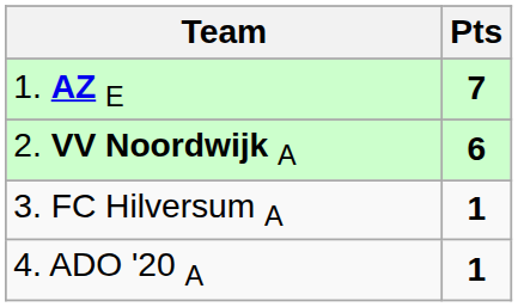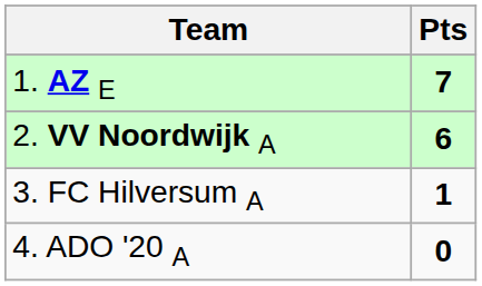 <table class="wikitable" style="text-align:center; float:left; margin-right:1em">
 <tr>
 <th style="width:200px">Team</th>
 <th width=20>Pts</th>
 </tr>
 <tr bgcolor=ccffcc>
 <td align=left>1. <strong><a href='#'>AZ</a></strong> <sub>E</sub></td>
 <td><strong>7</strong></td>
 </tr>
 <tr bgcolor=ccffcc>
 <td align=left>2. <strong>VV Noordwijk</strong> <sub>A</sub></td>
 <td><strong>6</strong></td>
 </tr>
 <tr>
 <td align=left>3. FC Hilversum <sub>A</sub></td>
 <td><strong>1</strong></td>
 </tr>
 <tr>
 <td align=left>4. ADO '20 <sub>A</sub></td>
-<td><strong>1</strong></td>
+<td><strong>0</strong></td>
 </tr>
 </table>
